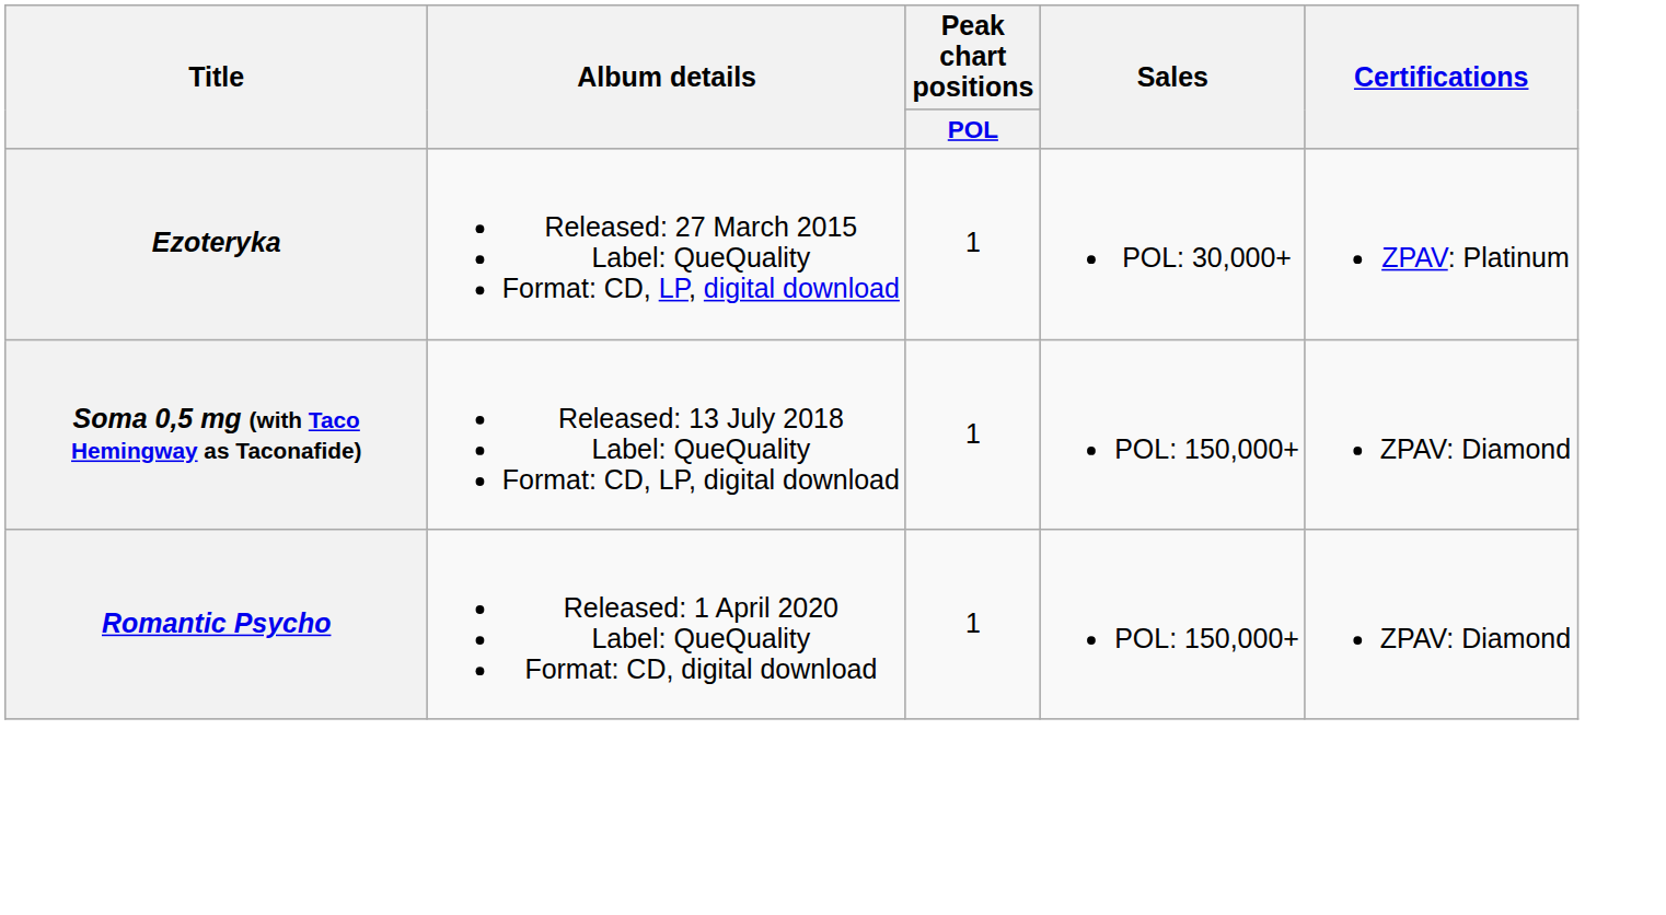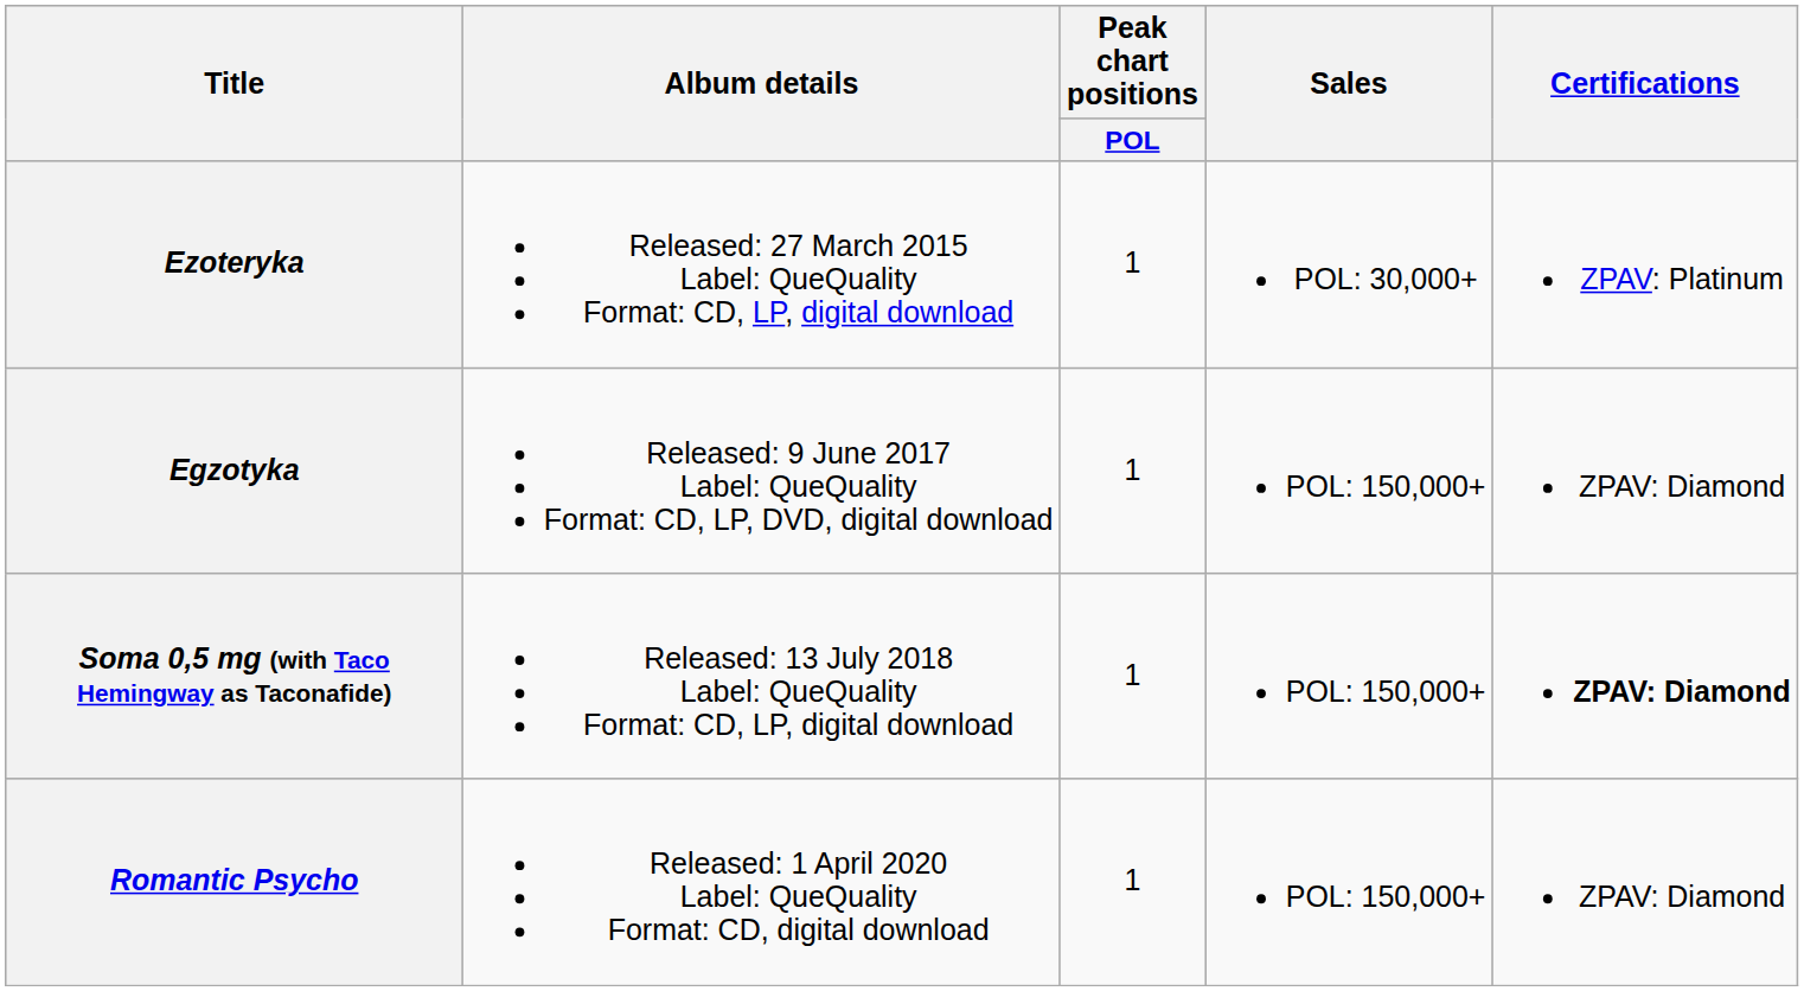 <table class="wikitable plainrowheaders" style="text-align:center;">
 <tr>
 <th rowspan="2" scope="col" style="width:15em;">Title</th>
 <th rowspan="2" scope="col">Album details</th>
 <th colspan="1" scope="col">Peak chart positions</th>
 <th rowspan="2" scope="col">Sales</th>
 <th rowspan="2" scope="col"><a href='#'>Certifications</a></th>
 </tr>
 <tr>
 <th scope="col" style="width:3em;font-size:90%;"><a href='#'>POL</a><br></th>
 </tr>
 <tr>
 <th scope="row"><em>Ezoteryka</em></th>
 <td><br><ul><li>Released: 27 March 2015</li><li>Label: QueQuality</li><li>Format: CD, <a href='#'>LP</a>, <a href='#'>digital download</a></li></ul></td>
 <td>1</td>
 <td><br><ul><li>POL: 30,000+</li></ul></td>
 <td><br><ul><li><a href='#'>ZPAV</a>: Platinum</li></ul></td>
 </tr>
 <tr>
+<th scope="row"><em>Egzotyka</em></th>
+<td><br><ul><li>Released: 9 June 2017</li><li>Label: QueQuality</li><li>Format: CD, LP, DVD, digital download</li></ul></td>
+<td>1</td>
+<td><br><ul><li>POL: 150,000+</li></ul></td>
+<td><br><ul><li>ZPAV: Diamond</li></ul></td>
+</tr>
+<tr>
 <th scope="row"><em>Soma 0,5 mg</em> <small>(with <a href='#'>Taco Hemingway</a> as Taconafide)</small></th>
 <td><br><ul><li>Released: 13 July 2018</li><li>Label: QueQuality</li><li>Format: CD, LP, digital download</li></ul></td>
 <td>1</td>
 <td><br><ul><li>POL: 150,000+</li></ul></td>
-<td><br><ul><li>ZPAV: Diamond</li></ul></td>
+<td><strong><br><ul><li>ZPAV: Diamond</li></ul></strong></td>
 </tr>
 <tr>
 <th scope="row"><em><a href='#'>Romantic Psycho</a></em></th>
 <td><br><ul><li>Released: 1 April 2020</li><li>Label: QueQuality</li><li>Format: CD, digital download</li></ul></td>
 <td>1</td>
 <td><br><ul><li>POL: 150,000+</li></ul></td>
 <td><br><ul><li>ZPAV: Diamond</li></ul></td>
 </tr>
 </table>
